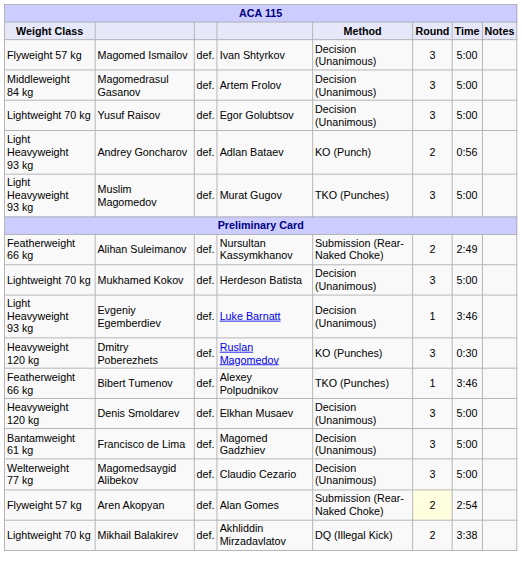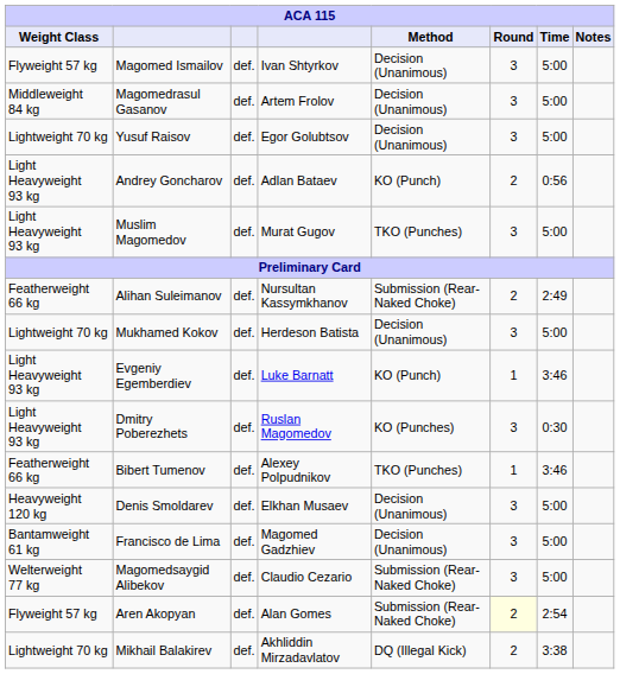 <table class="wikitable" style="font-size: 80%;">
 <tr>
 <th colspan="8" style="background-color: #ccf; color: #000080; text-align: center;"><strong>ACA 115</strong></th>
 </tr>
 <tr>
 <th colspan="1" style="background-color: #E6E8FA; color: #000000; text-align: center;">Weight Class</th>
 <th colspan="1" style="background-color: #E6E8FA; color: #000000; text-align: center;"></th>
 <th colspan="1" style="background-color: #E6E8FA; color: #000000; text-align: center;"></th>
 <th colspan="1" style="background-color: #E6E8FA; color: #000000; text-align: center;"></th>
 <th colspan="1" style="background-color: #E6E8FA; color: #000000; text-align: center;">Method</th>
 <th colspan="1" style="background-color: #E6E8FA; color: #000000; text-align: center;">Round</th>
 <th colspan="1" style="background-color: #E6E8FA; color: #000000; text-align: center;">Time</th>
 <th colspan="1" style="background-color: #E6E8FA; color: #000000; text-align: center;">Notes</th>
 </tr>
 <tr>
 <td>Flyweight 57 kg</td>
 <td> Magomed Ismailov</td>
 <td>def.</td>
 <td> Ivan Shtyrkov</td>
 <td>Decision (Unanimous)</td>
 <td align=center>3</td>
 <td align=center>5:00</td>
 <td></td>
 </tr>
 <tr>
 <td>Middleweight 84 kg</td>
 <td> Magomedrasul Gasanov</td>
 <td>def.</td>
 <td> Artem Frolov</td>
 <td>Decision (Unanimous)</td>
 <td align=center>3</td>
 <td align=center>5:00</td>
 <td></td>
 </tr>
 <tr>
 <td>Lightweight 70 kg</td>
 <td> Yusuf Raisov</td>
 <td>def.</td>
 <td> Egor Golubtsov</td>
 <td>Decision (Unanimous)</td>
 <td align=center>3</td>
 <td align=center>5:00</td>
 <td></td>
 </tr>
 <tr>
 <td>Light Heavyweight 93 kg</td>
 <td> Andrey Goncharov</td>
 <td>def.</td>
 <td> Adlan Bataev</td>
 <td>KO (Punch)</td>
 <td align=center>2</td>
 <td align=center>0:56</td>
 <td></td>
 </tr>
 <tr>
 <td>Light Heavyweight 93 kg</td>
 <td> Muslim Magomedov</td>
 <td>def.</td>
 <td> Murat Gugov</td>
 <td>TKO (Punches)</td>
 <td align=center>3</td>
 <td align=center>5:00</td>
 <td></td>
 </tr>
 <tr>
 <th colspan="8" style="background-color: #ccf; color: #000080; text-align: center;"><strong>Preliminary Card</strong></th>
 </tr>
 <tr>
 <td>Featherweight 66 kg</td>
 <td> Alihan Suleimanov</td>
 <td>def.</td>
 <td> Nursultan Kassymkhanov</td>
 <td>Submission (Rear-Naked Choke)</td>
 <td align=center>2</td>
 <td align=center>2:49</td>
 <td></td>
 </tr>
 <tr>
 <td>Lightweight 70 kg</td>
 <td> Mukhamed Kokov</td>
 <td>def.</td>
 <td> Herdeson Batista</td>
 <td>Decision (Unanimous)</td>
 <td align=center>3</td>
 <td align=center>5:00</td>
 <td></td>
 </tr>
 <tr>
 <td>Light Heavyweight 93 kg</td>
 <td> Evgeniy Egemberdiev</td>
 <td>def.</td>
 <td> <a href='#'>Luke Barnatt</a></td>
-<td>Decision (Unanimous)</td>
+<td>KO (Punch)</td>
 <td align=center>1</td>
 <td align=center>3:46</td>
 <td></td>
 </tr>
 <tr>
-<td>Heavyweight 120 kg</td>
+<td>Light Heavyweight 93 kg</td>
 <td> Dmitry Poberezhets</td>
 <td>def.</td>
 <td> <a href='#'>Ruslan Magomedov</a></td>
 <td>KO (Punches)</td>
 <td align=center>3</td>
 <td align=center>0:30</td>
 <td></td>
 </tr>
 <tr>
 <td>Featherweight 66 kg</td>
 <td> Bibert Tumenov</td>
 <td>def.</td>
 <td> Alexey Polpudnikov</td>
 <td>TKO (Punches)</td>
 <td align=center>1</td>
 <td align=center>3:46</td>
 <td></td>
 </tr>
 <tr>
 <td>Heavyweight 120 kg</td>
 <td> Denis Smoldarev</td>
 <td>def.</td>
 <td> Elkhan Musaev</td>
 <td>Decision (Unanimous)</td>
 <td align=center>3</td>
 <td align=center>5:00</td>
 <td></td>
 </tr>
 <tr>
 <td>Bantamweight 61 kg</td>
 <td> Francisco de Lima</td>
 <td>def.</td>
 <td> Magomed Gadzhiev</td>
 <td>Decision (Unanimous)</td>
 <td align=center>3</td>
 <td align=center>5:00</td>
 <td></td>
 </tr>
 <tr>
 <td>Welterweight 77 kg</td>
 <td> Magomedsaygid Alibekov</td>
 <td>def.</td>
 <td> Claudio Cezario</td>
-<td>Decision (Unanimous)</td>
+<td>Submission (Rear-Naked Choke)</td>
 <td align=center>3</td>
 <td align=center>5:00</td>
 <td></td>
 </tr>
 <tr>
 <td>Flyweight 57 kg</td>
 <td> Aren Akopyan</td>
 <td>def.</td>
 <td> Alan Gomes</td>
 <td>Submission (Rear-Naked Choke)</td>
 <td align=center style="background: lightyellow;">2</td>
 <td align=center>2:54</td>
 <td></td>
 </tr>
 <tr>
 <td>Lightweight 70 kg</td>
 <td> Mikhail Balakirev</td>
 <td>def.</td>
 <td> Akhliddin Mirzadavlatov</td>
 <td>DQ (Illegal Kick)</td>
 <td align=center>2</td>
 <td align=center>3:38</td>
 <td></td>
 </tr>
 </table>
